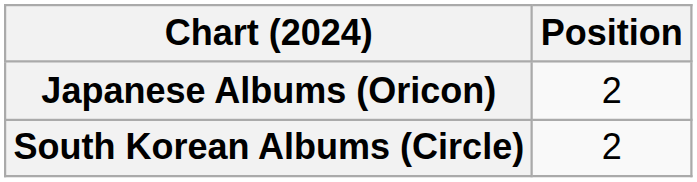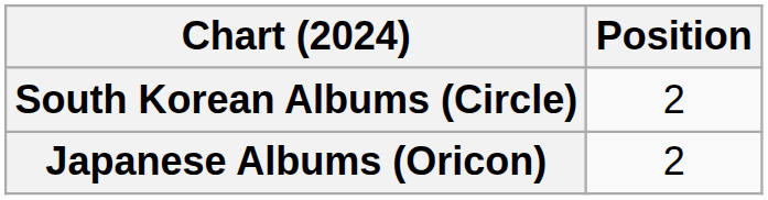 <table class="wikitable sortable plainrowheaders" style="text-align:center">
 <tr>
 <th scope="col">Chart (2024)</th>
 <th scope="col">Position</th>
 </tr>
 <tr>
+<th scope="row">South Korean Albums (Circle)</th>
+<td>2</td>
+</tr>
+<tr>
 <th scope="row">Japanese Albums (Oricon)</th>
 <td>2</td>
 </tr>
-<tr>
-<th scope="row">South Korean Albums (Circle)</th>
-<td>2</td>
-</tr>
 </table>
